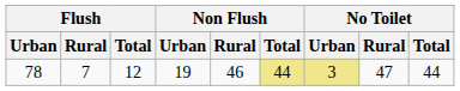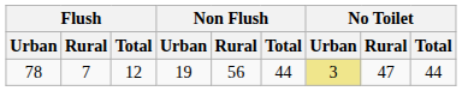 <table class="wikitable" style="margin-left: auto; margin-right: auto; text-align: center">
 <tr>
 <th colspan="3">Flush</th>
 <th colspan="3">Non Flush</th>
 <th colspan="3">No Toilet</th>
 </tr>
 <tr>
 <th>Urban</th>
 <th>Rural</th>
 <th>Total</th>
 <th>Urban</th>
 <th>Rural</th>
 <th>Total</th>
 <th>Urban</th>
 <th>Rural</th>
 <th>Total</th>
 </tr>
 <tr>
 <td>78</td>
 <td>7</td>
 <td>12</td>
 <td>19</td>
-<td>46</td>
-<td style="background: khaki;">44</td>
+<td>56</td>
+<td>44</td>
 <td style="background: khaki;">3</td>
 <td>47</td>
 <td>44</td>
 </tr>
 </table>
